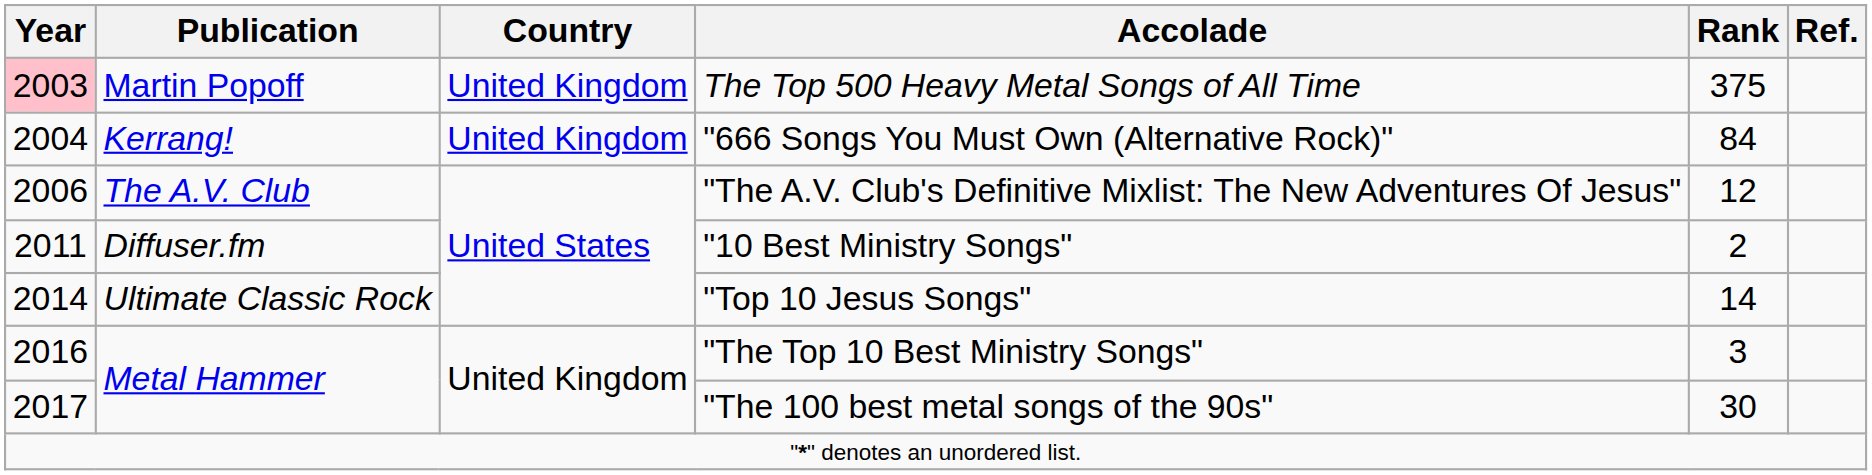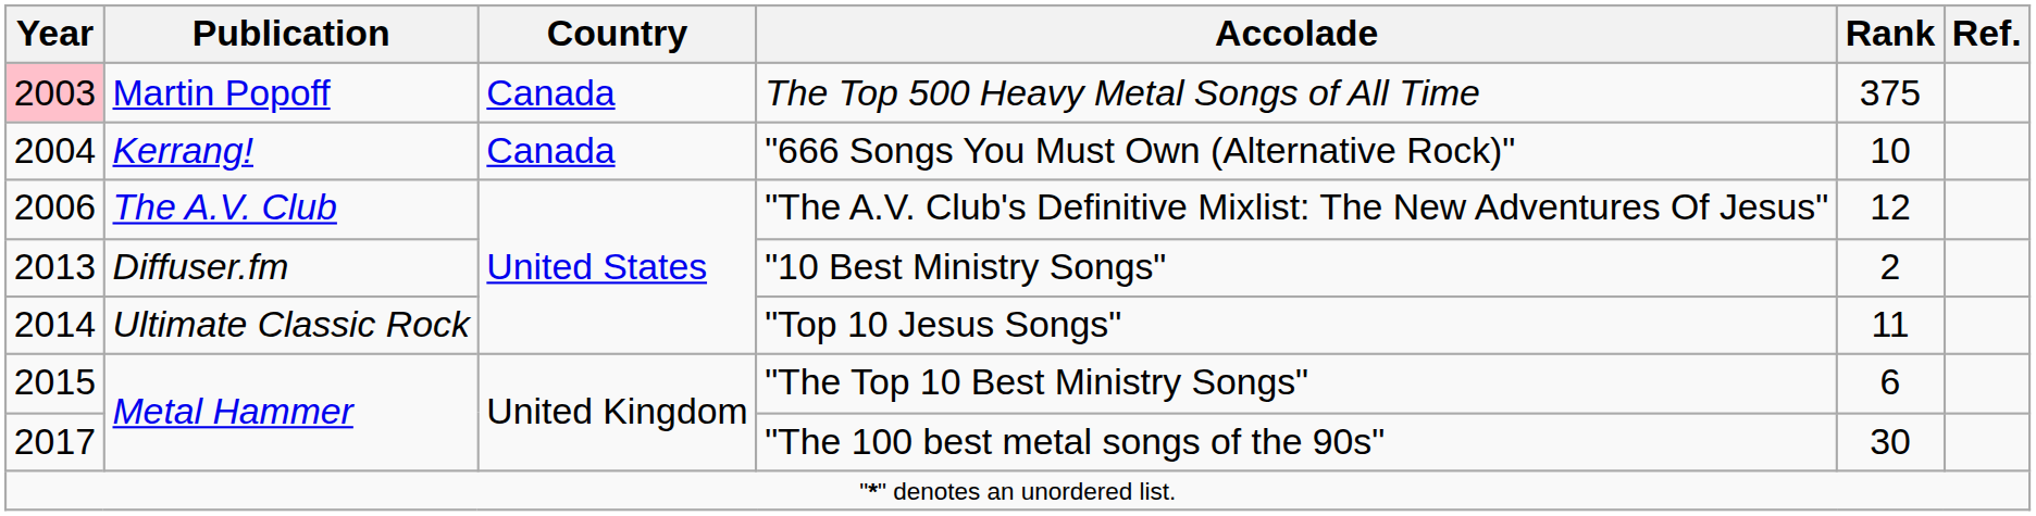 <table class="wikitable sortable" style="margin:0em 1em 1em 0pt">
 <tr>
 <th>Year</th>
 <th>Publication</th>
 <th>Country</th>
 <th>Accolade</th>
 <th>Rank</th>
 <th>Ref.</th>
 </tr>
 <tr>
 <td align=center style="background: pink;">2003</td>
 <td><a href='#'>Martin Popoff</a></td>
-<td><a href='#'>United Kingdom</a></td>
+<td><a href='#'>Canada</a></td>
 <td><em>The Top 500 Heavy Metal Songs of All Time</em></td>
 <td align=center>375</td>
 <td></td>
 </tr>
 <tr>
 <td align=center>2004</td>
 <td><em><a href='#'>Kerrang!</a></em></td>
-<td><a href='#'>United Kingdom</a></td>
+<td><a href='#'>Canada</a></td>
 <td>"666 Songs You Must Own (Alternative Rock)"</td>
-<td align=center>84</td>
+<td align=center>10</td>
 <td></td>
 </tr>
 <tr>
 <td align=center>2006</td>
 <td><em><a href='#'>The A.V. Club</a></em></td>
 <td rowspan="3"><a href='#'>United States</a></td>
 <td>"The A.V. Club's Definitive Mixlist: The New Adventures Of Jesus"</td>
 <td align=center>12</td>
 <td></td>
 </tr>
 <tr>
-<td align=center>2011</td>
+<td align=center>2013</td>
 <td><em>Diffuser.fm</em></td>
 <td>"10 Best Ministry Songs"</td>
 <td align=center>2</td>
 <td></td>
 </tr>
 <tr>
 <td align=center>2014</td>
 <td><em>Ultimate Classic Rock</em></td>
 <td>"Top 10 Jesus Songs"</td>
-<td align=center>14</td>
+<td align=center>11</td>
 <td></td>
 </tr>
 <tr>
-<td align=center>2016</td>
+<td align=center>2015</td>
 <td rowspan="2"><em><a href='#'>Metal Hammer</a></em></td>
 <td rowspan="2">United Kingdom</td>
 <td>"The Top 10 Best Ministry Songs"</td>
-<td align=center>3</td>
+<td align=center>6</td>
 <td></td>
 </tr>
 <tr>
 <td align=center>2017</td>
 <td>"The 100 best metal songs of the 90s"</td>
 <td align=center>30</td>
 <td></td>
 </tr>
 <tr class="sortbottom">
 <td colspan=6 style=font-size:8pt; align=center>"<strong>*</strong>" denotes an unordered list.</td>
 </tr>
 </table>
